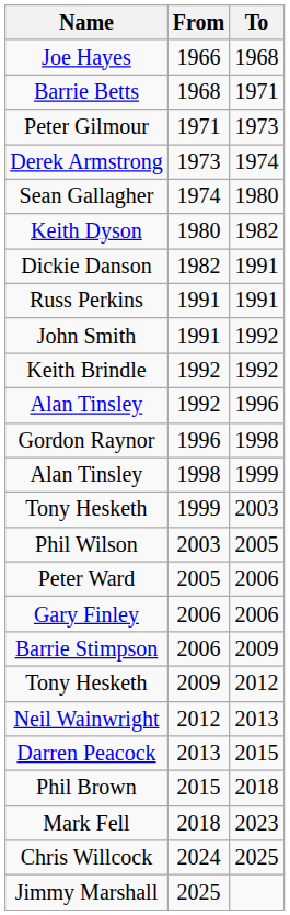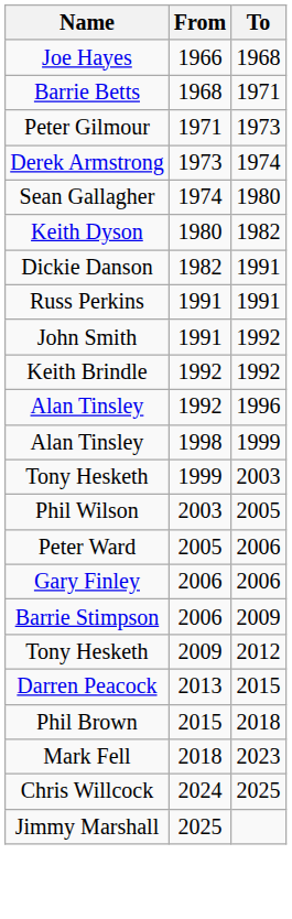 <table class="wikitable" style="text-align: center">
 <tr>
 <th>Name</th>
 <th>From</th>
 <th>To</th>
 </tr>
 <tr>
 <td><a href='#'>Joe Hayes</a></td>
 <td>1966</td>
 <td>1968</td>
 </tr>
 <tr>
 <td><a href='#'>Barrie Betts</a></td>
 <td>1968</td>
 <td>1971</td>
 </tr>
 <tr>
 <td>Peter Gilmour</td>
 <td>1971</td>
 <td>1973</td>
 </tr>
 <tr>
 <td><a href='#'>Derek Armstrong</a></td>
 <td>1973</td>
 <td>1974</td>
 </tr>
 <tr>
 <td>Sean Gallagher</td>
 <td>1974</td>
 <td>1980</td>
 </tr>
 <tr>
 <td><a href='#'>Keith Dyson</a></td>
 <td>1980</td>
 <td>1982</td>
 </tr>
 <tr>
 <td>Dickie Danson</td>
 <td>1982</td>
 <td>1991</td>
 </tr>
 <tr>
 <td>Russ Perkins</td>
 <td>1991</td>
 <td>1991</td>
 </tr>
 <tr>
 <td>John Smith</td>
 <td>1991</td>
 <td>1992</td>
 </tr>
 <tr>
 <td>Keith Brindle</td>
 <td>1992</td>
 <td>1992</td>
 </tr>
 <tr>
 <td><a href='#'>Alan Tinsley</a></td>
 <td>1992</td>
 <td>1996</td>
 </tr>
 <tr>
-<td>Gordon Raynor</td>
-<td>1996</td>
-<td>1998</td>
-</tr>
-<tr>
 <td>Alan Tinsley</td>
 <td>1998</td>
 <td>1999</td>
 </tr>
 <tr>
 <td>Tony Hesketh</td>
 <td>1999</td>
 <td>2003</td>
 </tr>
 <tr>
 <td>Phil Wilson</td>
 <td>2003</td>
 <td>2005</td>
 </tr>
 <tr>
 <td>Peter Ward</td>
 <td>2005</td>
 <td>2006</td>
 </tr>
 <tr>
 <td><a href='#'>Gary Finley</a></td>
 <td>2006</td>
 <td>2006</td>
 </tr>
 <tr>
 <td><a href='#'>Barrie Stimpson</a></td>
 <td>2006</td>
 <td>2009</td>
 </tr>
 <tr>
 <td>Tony Hesketh</td>
 <td>2009</td>
 <td>2012</td>
 </tr>
 <tr>
-<td><a href='#'>Neil Wainwright</a></td>
-<td>2012</td>
-<td>2013</td>
-</tr>
-<tr>
 <td><a href='#'>Darren Peacock</a></td>
 <td>2013</td>
 <td>2015</td>
 </tr>
 <tr>
 <td>Phil Brown </td>
 <td>2015</td>
 <td>2018</td>
 </tr>
 <tr>
 <td>Mark Fell</td>
 <td>2018</td>
 <td>2023</td>
 </tr>
 <tr>
 <td>Chris Willcock</td>
 <td>2024</td>
 <td>2025</td>
 </tr>
 <tr>
 <td>Jimmy Marshall</td>
 <td>2025</td>
 <td></td>
 </tr>
 </table>
